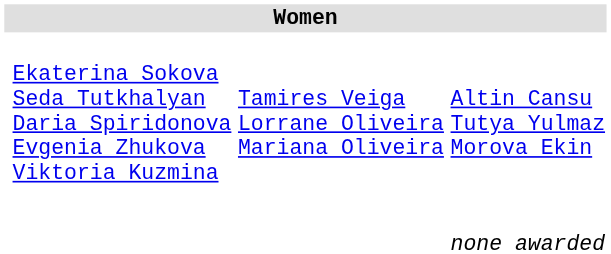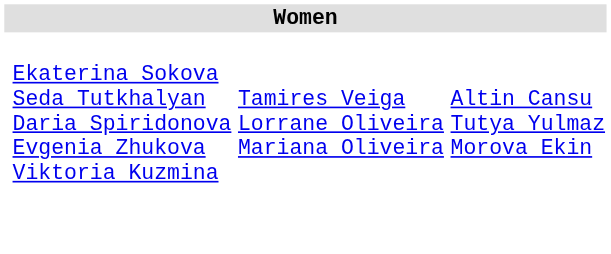 <table>
 <tr style="background:#dfdfdf;">
 <td colspan="4" style="text-align:center;"><strong>Women</strong></td>
 </tr>
 <tr>
 <th scope=row style="text-align:left"></th>
 <td> <br> <a href='#'>Ekaterina Sokova</a> <br> <a href='#'>Seda Tutkhalyan</a> <br> <a href='#'>Daria Spiridonova</a> <br> <a href='#'>Evgenia Zhukova</a> <br> <a href='#'>Viktoria Kuzmina</a></td>
 <td> <br> <a href='#'>Tamires Veiga</a> <br> <a href='#'>Lorrane Oliveira</a> <br> <a href='#'>Mariana Oliveira</a></td>
 <td> <br> <a href='#'>Altin Cansu</a> <br> <a href='#'>Tutya Yulmaz</a> <br> <a href='#'>Morova Ekin</a></td>
 </tr>
 <tr>
 <th scope=row style="text-align:left"></th>
 <td></td>
 <td></td>
 <td></td>
 </tr>
 <tr>
 <th scope=row style="text-align:left"></th>
 <td></td>
 <td></td>
 <td></td>
 </tr>
 <tr>
 <th scope=row style="text-align:left"></th>
 <td></td>
 <td></td>
 <td></td>
 </tr>
 <tr>
 <th scope=row style="text-align:left"></th>
 <td></td>
 <td></td>
 <td></td>
 </tr>
-<tr>
-<th scope=row style="text-align:left"></th>
-<td></td>
-<td><br><br></td>
-<td><em>none awarded</em></td>
-</tr>
 </table>
